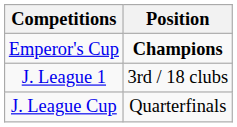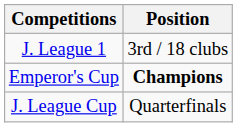 <table class="wikitable" style="text-align:center;">
 <tr>
 <th>Competitions</th>
 <th>Position</th>
 </tr>
 <tr>
+<td><a href='#'>J. League 1</a></td>
+<td>3rd / 18 clubs</td>
+</tr>
+<tr>
 <td><a href='#'>Emperor's Cup</a></td>
 <td><strong>Champions</strong></td>
-</tr>
-<tr>
-<td><a href='#'>J. League 1</a></td>
-<td>3rd / 18 clubs</td>
 </tr>
 <tr>
 <td><a href='#'>J. League Cup</a></td>
 <td>Quarterfinals</td>
 </tr>
 </table>
